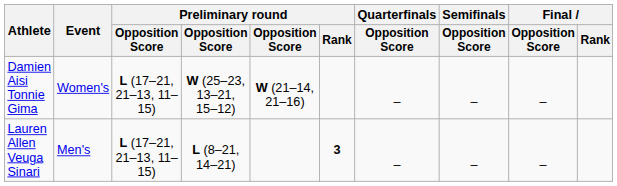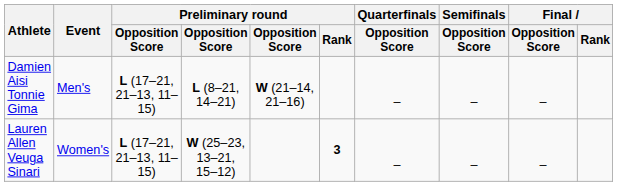 <table class=wikitable style=font-size:90%;text-align:center>
 <tr>
 <th rowspan=2>Athlete</th>
 <th rowspan=2>Event</th>
 <th colspan=4>Preliminary round</th>
 <th>Quarterfinals</th>
 <th>Semifinals</th>
 <th colspan=2>Final / </th>
 </tr>
 <tr style=font-size:95%>
 <th>Opposition<br>Score</th>
 <th>Opposition<br>Score</th>
 <th>Opposition<br>Score</th>
 <th>Rank</th>
 <th>Opposition<br>Score</th>
 <th>Opposition<br>Score</th>
 <th>Opposition<br>Score</th>
 <th>Rank</th>
 </tr>
 <tr>
 <td align=left><a href='#'>Damien Aisi</a><br><a href='#'>Tonnie Gima</a></td>
-<td align=left><a href='#'>Women's</a></td>
+<td align=left><a href='#'>Men's</a></td>
 <td><br><strong>L</strong> (17–21, 21–13, 11–15)</td>
-<td><br><strong>W</strong> (25–23, 13–21, 15–12)</td>
+<td><br><strong>L</strong> (8–21, 14–21)</td>
 <td><br><strong>W</strong> (21–14, 21–16)</td>
 <td></td>
 <td><br> <br> –</td>
 <td><br> <br> –</td>
 <td><br> <br> –</td>
 <td></td>
 </tr>
 <tr>
 <td align=left><a href='#'>Lauren Allen</a><br><a href='#'>Veuga Sinari</a></td>
-<td align=left><a href='#'>Men's</a></td>
+<td align=left><a href='#'>Women's</a></td>
 <td><br><strong>L</strong> (17–21, 21–13, 11–15)</td>
-<td><br><strong>L</strong> (8–21, 14–21)</td>
+<td><br><strong>W</strong> (25–23, 13–21, 15–12)</td>
 <td></td>
 <td><strong>3</strong></td>
 <td><br> <br> –</td>
 <td><br> <br> –</td>
 <td><br> <br> –</td>
 <td></td>
 </tr>
 </table>
